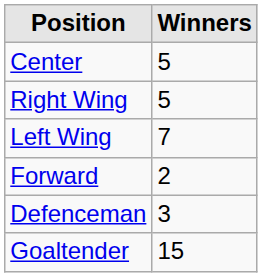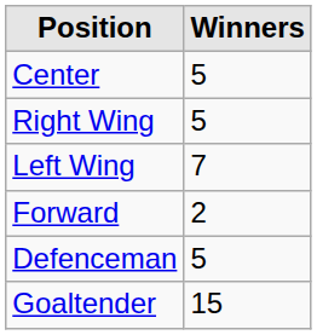 <table class="wikitable">
 <tr>
 <th style="background:#e5e5e5;">Position</th>
 <th style="background:#e5e5e5;">Winners</th>
 </tr>
 <tr>
 <td><a href='#'>Center</a></td>
 <td>5</td>
 </tr>
 <tr>
 <td><a href='#'>Right Wing</a></td>
 <td>5</td>
 </tr>
 <tr>
 <td><a href='#'>Left Wing</a></td>
 <td>7</td>
 </tr>
 <tr>
 <td><a href='#'>Forward</a></td>
 <td>2</td>
 </tr>
 <tr>
 <td><a href='#'>Defenceman</a></td>
-<td>3</td>
+<td>5</td>
 </tr>
 <tr>
 <td><a href='#'>Goaltender</a></td>
 <td>15</td>
 </tr>
 </table>
